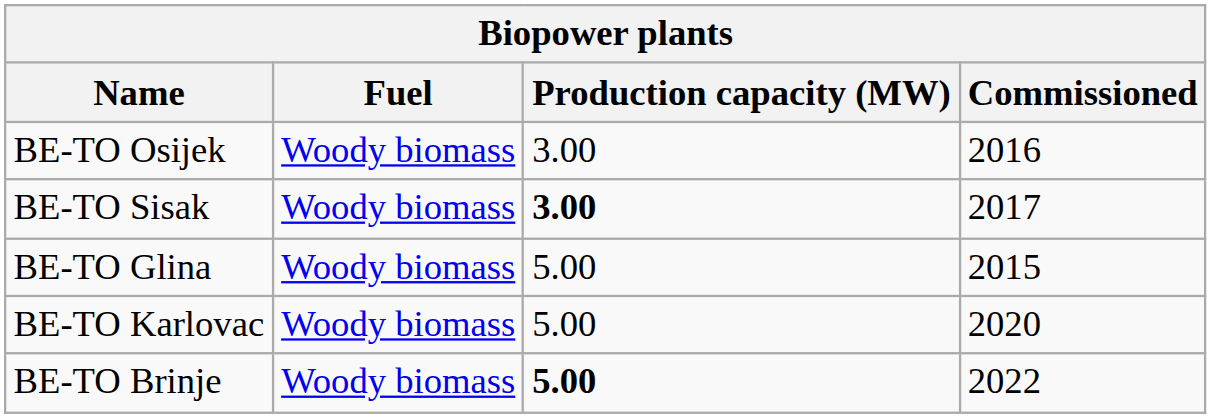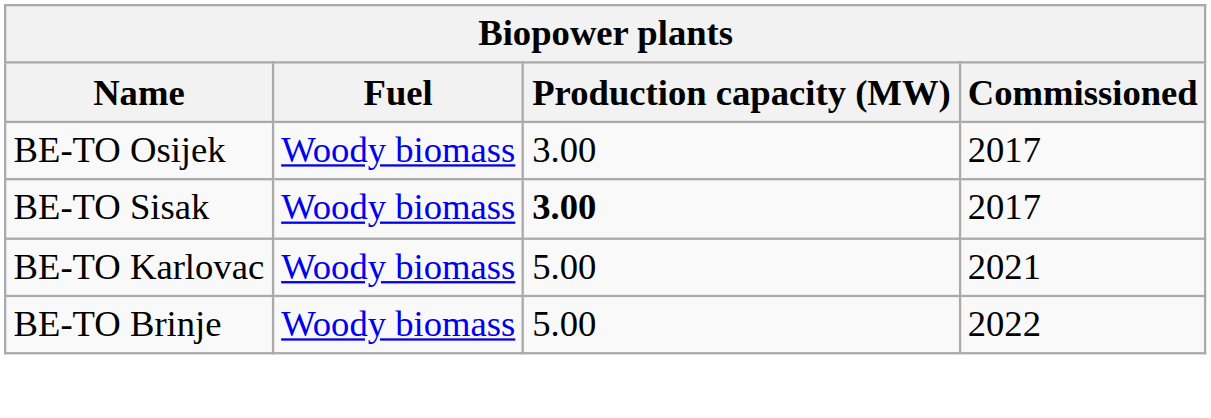 <table class="wikitable">
 <tr>
 <th colspan="4" style="text-align:center;">Biopower plants</th>
 </tr>
 <tr style="text-align:center;">
 <th>Name</th>
 <th>Fuel</th>
 <th>Production capacity (MW)</th>
 <th>Commissioned</th>
 </tr>
 <tr>
 <td>BE-TO Osijek</td>
 <td><a href='#'>Woody biomass</a></td>
 <td>3.00</td>
-<td>2016</td>
+<td>2017</td>
 </tr>
 <tr>
 <td>BE-TO Sisak</td>
 <td><a href='#'>Woody biomass</a></td>
 <td><strong>3.00</strong></td>
 <td>2017</td>
 </tr>
 <tr>
-<td>BE-TO Glina</td>
-<td><a href='#'>Woody biomass</a></td>
-<td>5.00</td>
-<td>2015</td>
-</tr>
-<tr>
 <td>BE-TO Karlovac</td>
 <td><a href='#'>Woody biomass</a></td>
 <td>5.00</td>
-<td>2020</td>
+<td>2021</td>
 </tr>
 <tr>
 <td>BE-TO Brinje</td>
 <td><a href='#'>Woody biomass</a></td>
-<td><strong>5.00</strong></td>
+<td>5.00</td>
 <td>2022</td>
 </tr>
 </table>
